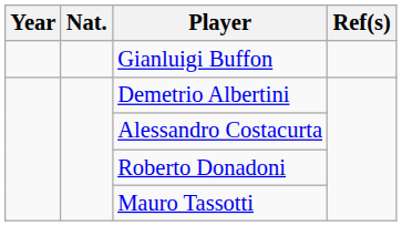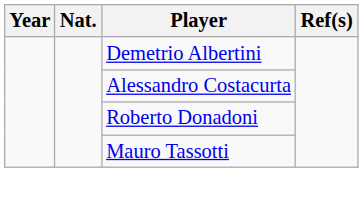 <table class="wikitable">
 <tr>
 <th>Year</th>
 <th>Nat.</th>
 <th>Player</th>
 <th>Ref(s)</th>
-</tr>
-<tr>
-<td></td>
-<td></td>
-<td><a href='#'>Gianluigi Buffon</a></td>
-<td></td>
 </tr>
 <tr>
 <td rowspan="4"></td>
 <td rowspan="4"></td>
 <td><a href='#'>Demetrio Albertini</a></td>
 <td rowspan="4"></td>
 </tr>
 <tr>
 <td><a href='#'>Alessandro Costacurta</a></td>
 </tr>
 <tr>
 <td><a href='#'>Roberto Donadoni</a></td>
 </tr>
 <tr>
 <td><a href='#'>Mauro Tassotti</a></td>
 </tr>
 </table>
